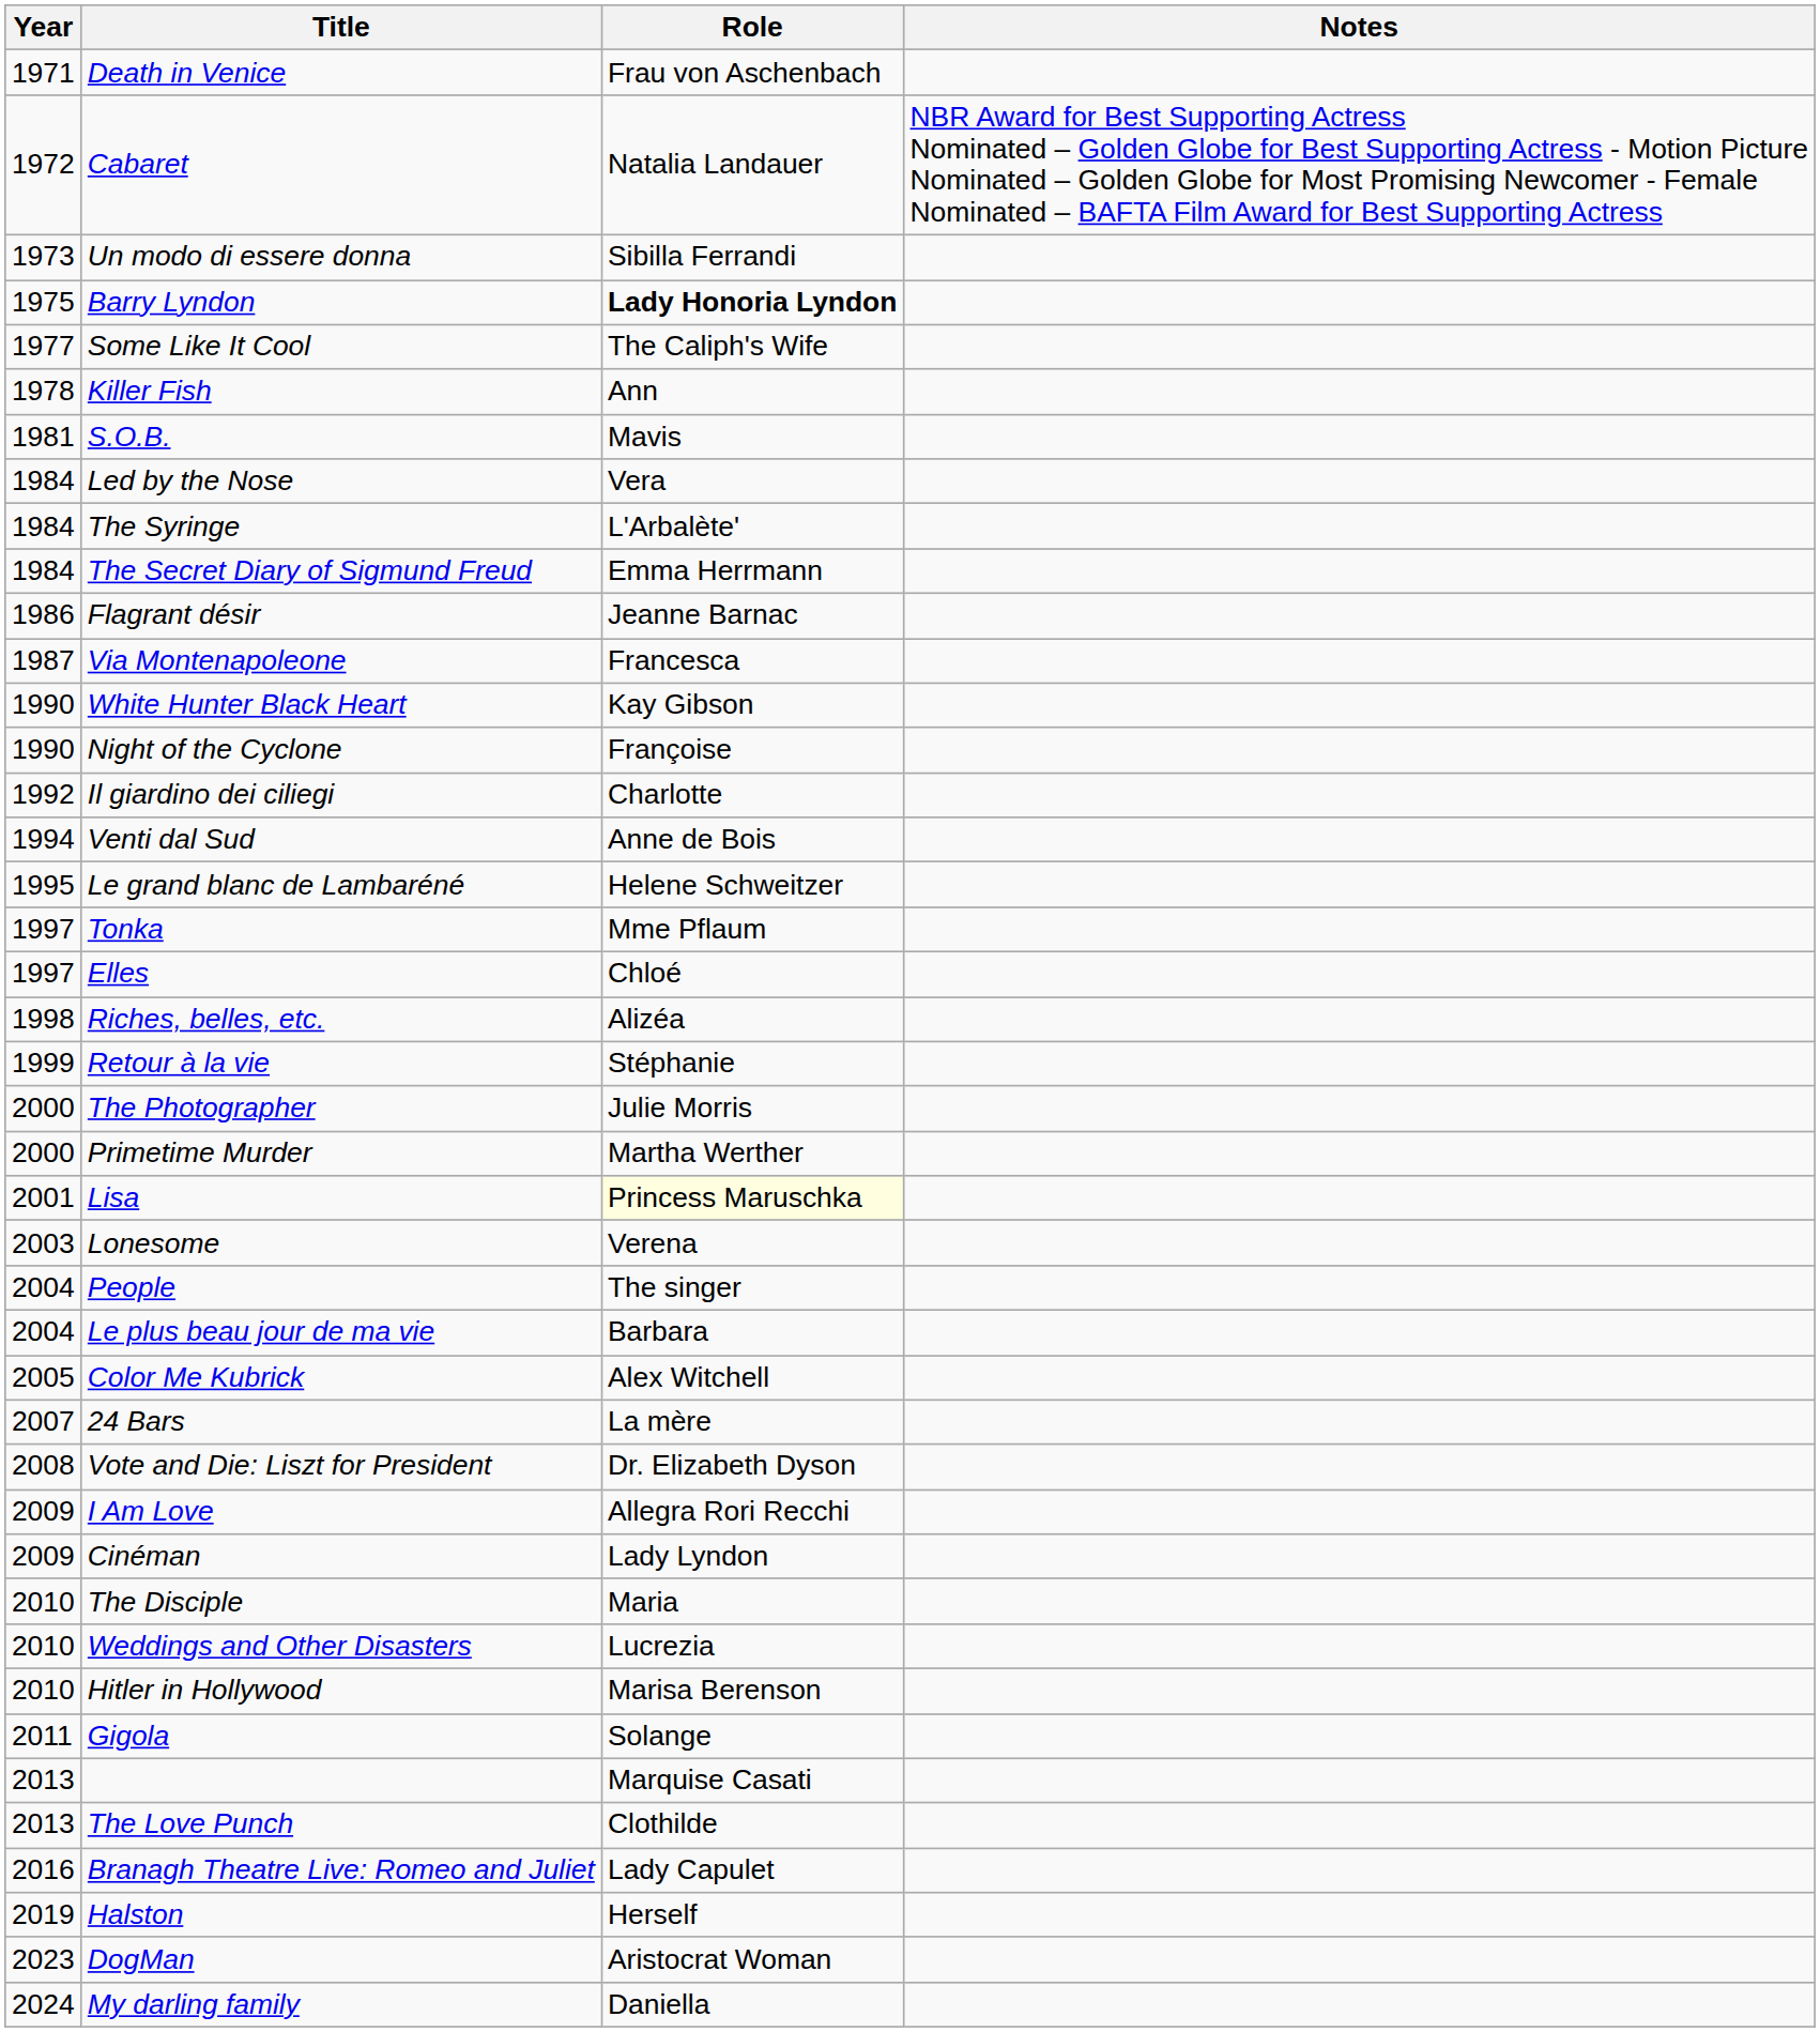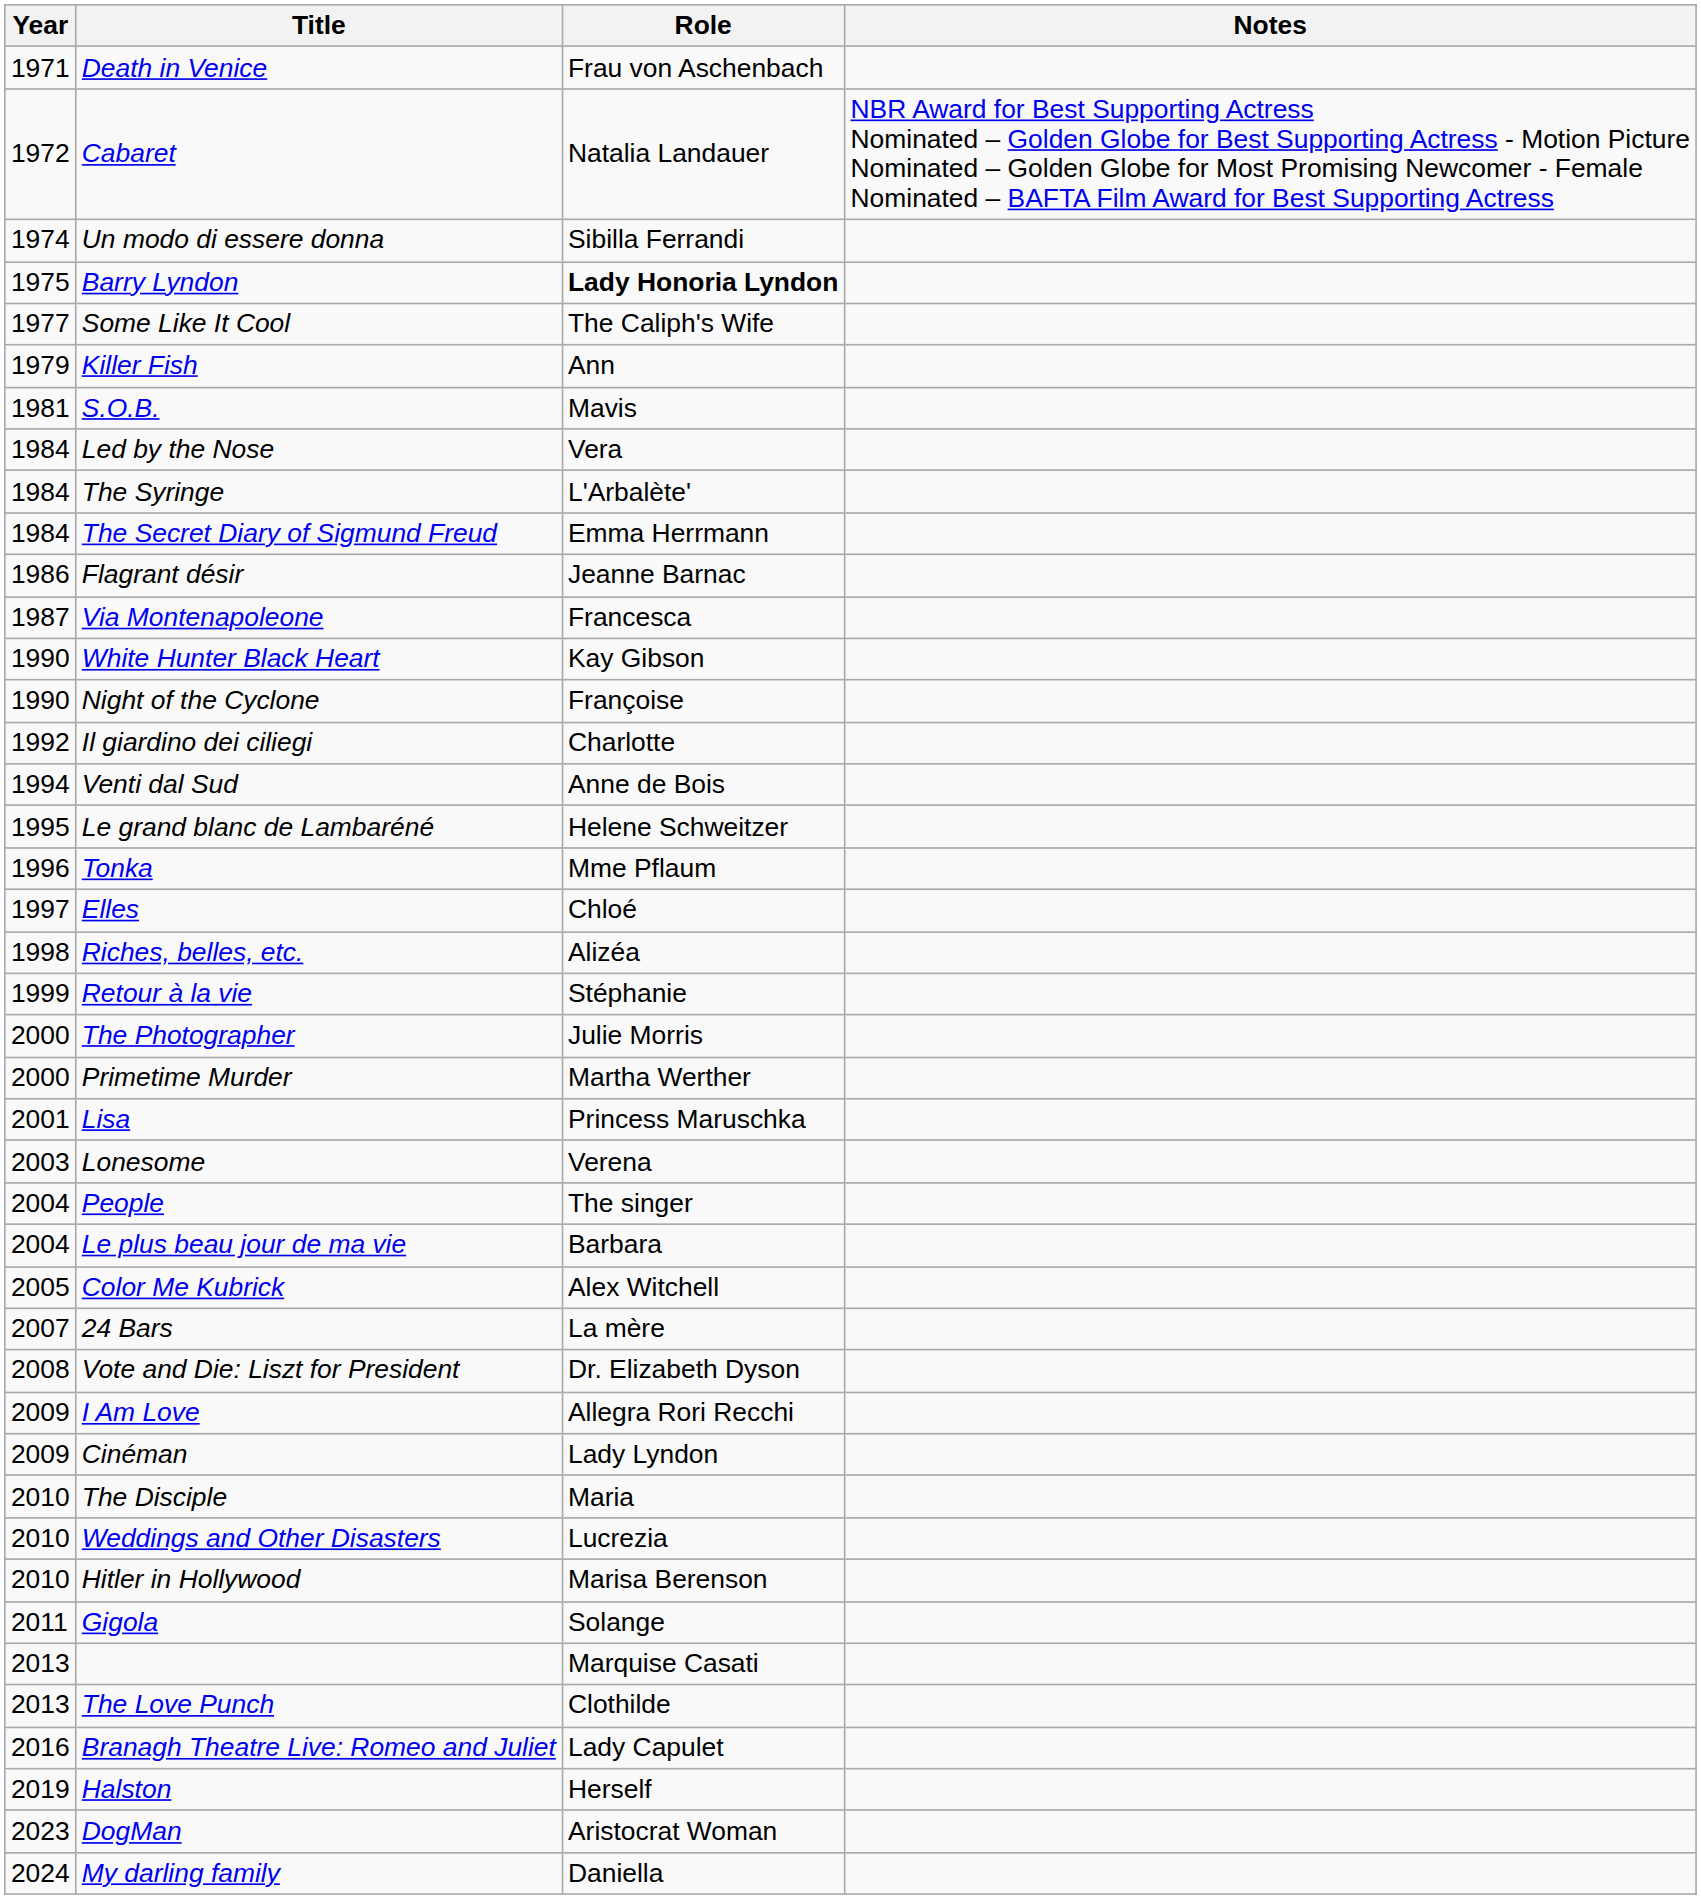 <table class="wikitable sortable">
 <tr>
 <th>Year</th>
 <th>Title</th>
 <th>Role</th>
 <th class="unsortable">Notes</th>
 </tr>
 <tr>
 <td>1971</td>
 <td><em><a href='#'> Death in Venice</a></em></td>
 <td>Frau von Aschenbach</td>
 <td></td>
 </tr>
 <tr>
 <td>1972</td>
 <td><em><a href='#'>Cabaret</a></em></td>
 <td>Natalia Landauer</td>
 <td><a href='#'>NBR Award for Best Supporting Actress</a><br>Nominated – <a href='#'>Golden Globe for Best Supporting Actress</a> - Motion Picture<br>Nominated – Golden Globe for Most Promising Newcomer - Female<br>Nominated – <a href='#'>BAFTA Film Award for Best Supporting Actress</a></td>
 </tr>
 <tr>
-<td>1973</td>
+<td>1974</td>
 <td><em>Un modo di essere donna</em></td>
 <td>Sibilla Ferrandi</td>
 <td></td>
 </tr>
 <tr>
 <td>1975</td>
 <td><em><a href='#'>Barry Lyndon</a></em></td>
 <td><strong>Lady Honoria Lyndon</strong></td>
 <td></td>
 </tr>
 <tr>
 <td>1977</td>
 <td><em>Some Like It Cool</em></td>
 <td>The Caliph's Wife</td>
 <td></td>
 </tr>
 <tr>
-<td>1978</td>
+<td>1979</td>
 <td><em><a href='#'>Killer Fish</a></em></td>
 <td>Ann</td>
 <td></td>
 </tr>
 <tr>
 <td>1981</td>
 <td><em><a href='#'>S.O.B.</a></em></td>
 <td>Mavis</td>
 <td></td>
 </tr>
 <tr>
 <td>1984</td>
 <td><em>Led by the Nose</em></td>
 <td>Vera</td>
 <td></td>
 </tr>
 <tr>
 <td>1984</td>
 <td><em>The Syringe</em></td>
 <td>L'Arbalète'</td>
 <td></td>
 </tr>
 <tr>
 <td>1984</td>
 <td><em><a href='#'>The Secret Diary of Sigmund Freud</a></em></td>
 <td>Emma Herrmann</td>
 <td></td>
 </tr>
 <tr>
 <td>1986</td>
 <td><em>Flagrant désir</em></td>
 <td>Jeanne Barnac</td>
 <td></td>
 </tr>
 <tr>
 <td>1987</td>
 <td><em><a href='#'>Via Montenapoleone</a></em></td>
 <td>Francesca</td>
 <td></td>
 </tr>
 <tr>
 <td>1990</td>
 <td><em><a href='#'>White Hunter Black Heart</a></em></td>
 <td>Kay Gibson</td>
 <td></td>
 </tr>
 <tr>
 <td>1990</td>
 <td><em>Night of the Cyclone</em></td>
 <td>Françoise</td>
 <td></td>
 </tr>
 <tr>
 <td>1992</td>
 <td><em>Il giardino dei ciliegi</em></td>
 <td>Charlotte</td>
 <td></td>
 </tr>
 <tr>
 <td>1994</td>
 <td><em>Venti dal Sud</em></td>
 <td>Anne de Bois</td>
 <td></td>
 </tr>
 <tr>
 <td>1995</td>
 <td><em>Le grand blanc de Lambaréné</em></td>
 <td>Helene Schweitzer</td>
 <td></td>
 </tr>
 <tr>
-<td>1997</td>
+<td>1996</td>
 <td><em><a href='#'>Tonka</a></em></td>
 <td>Mme Pflaum</td>
 <td></td>
 </tr>
 <tr>
 <td>1997</td>
 <td><em><a href='#'>Elles</a></em></td>
 <td>Chloé</td>
 <td></td>
 </tr>
 <tr>
 <td>1998</td>
 <td><em><a href='#'>Riches, belles, etc.</a></em></td>
 <td>Alizéa</td>
 <td></td>
 </tr>
 <tr>
 <td>1999</td>
 <td><em><a href='#'>Retour à la vie</a></em></td>
 <td>Stéphanie</td>
 <td></td>
 </tr>
 <tr>
 <td>2000</td>
 <td><em><a href='#'>The Photographer</a></em></td>
 <td>Julie Morris</td>
 <td></td>
 </tr>
 <tr>
 <td>2000</td>
 <td><em>Primetime Murder</em></td>
 <td>Martha Werther</td>
 <td></td>
 </tr>
 <tr>
 <td>2001</td>
 <td><em><a href='#'>Lisa</a></em></td>
-<td style="background: lightyellow;">Princess Maruschka</td>
+<td>Princess Maruschka</td>
 <td></td>
 </tr>
 <tr>
 <td>2003</td>
 <td><em>Lonesome</em></td>
 <td>Verena</td>
 <td></td>
 </tr>
 <tr>
 <td>2004</td>
 <td><em><a href='#'>People</a></em></td>
 <td>The singer</td>
 <td></td>
 </tr>
 <tr>
 <td>2004</td>
 <td><em><a href='#'>Le plus beau jour de ma vie</a></em></td>
 <td>Barbara</td>
 <td></td>
 </tr>
 <tr>
 <td>2005</td>
 <td><em><a href='#'>Color Me Kubrick</a></em></td>
 <td>Alex Witchell</td>
 <td></td>
 </tr>
 <tr>
 <td>2007</td>
 <td><em>24 Bars</em></td>
 <td>La mère</td>
 <td></td>
 </tr>
 <tr>
 <td>2008</td>
 <td><em>Vote and Die: Liszt for President</em></td>
 <td>Dr. Elizabeth Dyson</td>
 <td></td>
 </tr>
 <tr>
 <td>2009</td>
 <td><em><a href='#'>I Am Love</a></em></td>
 <td>Allegra Rori Recchi</td>
 <td></td>
 </tr>
 <tr>
 <td>2009</td>
 <td><em>Cinéman</em></td>
 <td>Lady Lyndon</td>
 <td></td>
 </tr>
 <tr>
 <td>2010</td>
 <td><em>The Disciple</em></td>
 <td>Maria</td>
 <td></td>
 </tr>
 <tr>
 <td>2010</td>
 <td><em><a href='#'>Weddings and Other Disasters</a></em></td>
 <td>Lucrezia</td>
 <td></td>
 </tr>
 <tr>
 <td>2010</td>
 <td><em>Hitler in Hollywood</em></td>
 <td>Marisa Berenson</td>
 <td></td>
 </tr>
 <tr>
 <td>2011</td>
 <td><em><a href='#'>Gigola</a></em></td>
 <td>Solange</td>
 <td></td>
 </tr>
 <tr>
 <td>2013</td>
 <td><em></em></td>
 <td>Marquise Casati</td>
 <td></td>
 </tr>
 <tr>
 <td>2013</td>
 <td><em><a href='#'>The Love Punch</a></em></td>
 <td>Clothilde</td>
 <td></td>
 </tr>
 <tr>
 <td>2016</td>
 <td><em><a href='#'>Branagh Theatre Live: Romeo and Juliet</a></em></td>
 <td>Lady Capulet</td>
 <td></td>
 </tr>
 <tr>
 <td>2019</td>
 <td><em><a href='#'>Halston</a></em></td>
 <td>Herself</td>
 <td></td>
 </tr>
 <tr>
 <td>2023</td>
 <td><em><a href='#'>DogMan</a></em></td>
 <td>Aristocrat Woman</td>
 <td></td>
 </tr>
 <tr>
 <td>2024</td>
 <td><em><a href='#'>My darling family</a></em></td>
 <td>Daniella</td>
 <td></td>
 </tr>
 </table>
